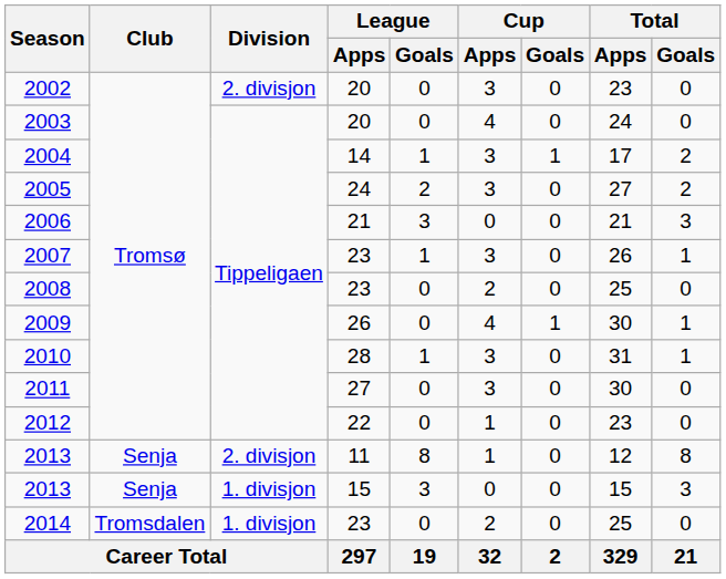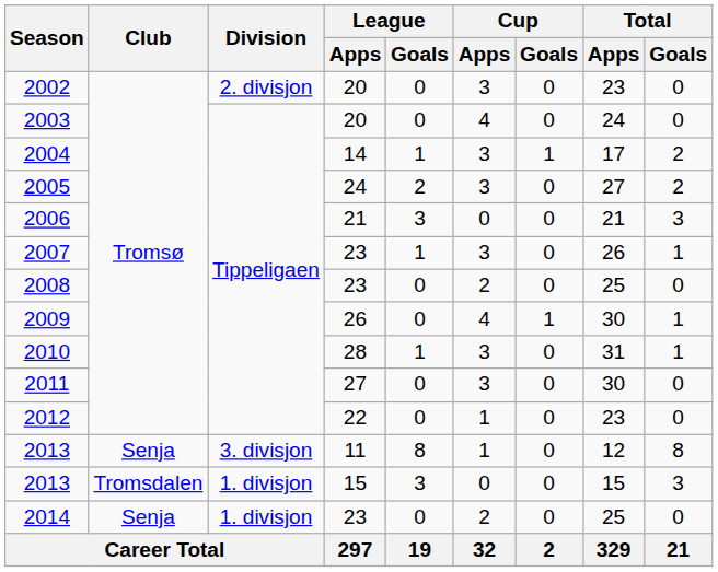 <table class="wikitable" style="text-align: center;">
 <tr>
 <th rowspan="2">Season</th>
 <th rowspan="2">Club</th>
 <th rowspan="2">Division</th>
 <th colspan="2">League</th>
 <th colspan="2">Cup</th>
 <th colspan="2">Total</th>
 </tr>
 <tr>
 <th>Apps</th>
 <th>Goals</th>
 <th>Apps</th>
 <th>Goals</th>
 <th>Apps</th>
 <th>Goals</th>
 </tr>
 <tr>
 <td><a href='#'>2002</a></td>
 <td rowspan="11" valign="center"><a href='#'>Tromsø</a></td>
 <td rowspan="1" valign="center"><a href='#'>2. divisjon</a></td>
 <td>20</td>
 <td>0</td>
 <td>3</td>
 <td>0</td>
 <td>23</td>
 <td>0</td>
 </tr>
 <tr>
 <td><a href='#'>2003</a></td>
 <td rowspan="10" valign="center"><a href='#'>Tippeligaen</a></td>
 <td>20</td>
 <td>0</td>
 <td>4</td>
 <td>0</td>
 <td>24</td>
 <td>0</td>
 </tr>
 <tr>
 <td><a href='#'>2004</a></td>
 <td>14</td>
 <td>1</td>
 <td>3</td>
 <td>1</td>
 <td>17</td>
 <td>2</td>
 </tr>
 <tr>
 <td><a href='#'>2005</a></td>
 <td>24</td>
 <td>2</td>
 <td>3</td>
 <td>0</td>
 <td>27</td>
 <td>2</td>
 </tr>
 <tr>
 <td><a href='#'>2006</a></td>
 <td>21</td>
 <td>3</td>
 <td>0</td>
 <td>0</td>
 <td>21</td>
 <td>3</td>
 </tr>
 <tr>
 <td><a href='#'>2007</a></td>
 <td>23</td>
 <td>1</td>
 <td>3</td>
 <td>0</td>
 <td>26</td>
 <td>1</td>
 </tr>
 <tr>
 <td><a href='#'>2008</a></td>
 <td>23</td>
 <td>0</td>
 <td>2</td>
 <td>0</td>
 <td>25</td>
 <td>0</td>
 </tr>
 <tr>
 <td><a href='#'>2009</a></td>
 <td>26</td>
 <td>0</td>
 <td>4</td>
 <td>1</td>
 <td>30</td>
 <td>1</td>
 </tr>
 <tr>
 <td><a href='#'>2010</a></td>
 <td>28</td>
 <td>1</td>
 <td>3</td>
 <td>0</td>
 <td>31</td>
 <td>1</td>
 </tr>
 <tr>
 <td><a href='#'>2011</a></td>
 <td>27</td>
 <td>0</td>
 <td>3</td>
 <td>0</td>
 <td>30</td>
 <td>0</td>
 </tr>
 <tr>
 <td><a href='#'>2012</a></td>
 <td>22</td>
 <td>0</td>
 <td>1</td>
 <td>0</td>
 <td>23</td>
 <td>0</td>
 </tr>
 <tr>
 <td><a href='#'>2013</a></td>
 <td rowspan="1" valign="center"><a href='#'>Senja</a></td>
-<td rowspan="1" valign="center"><a href='#'>2. divisjon</a></td>
+<td rowspan="1" valign="center"><a href='#'>3. divisjon</a></td>
 <td>11</td>
 <td>8</td>
 <td>1</td>
 <td>0</td>
 <td>12</td>
 <td>8</td>
 </tr>
 <tr>
 <td><a href='#'>2013</a></td>
-<td rowspan="1" valign="center"><a href='#'>Senja</a></td>
+<td rowspan=><a href='#'>Tromsdalen</a></td>
 <td rowspan="1" valign="center"><a href='#'>1. divisjon</a></td>
 <td>15</td>
 <td>3</td>
 <td>0</td>
 <td>0</td>
 <td>15</td>
 <td>3</td>
 </tr>
 <tr>
 <td><a href='#'>2014</a></td>
-<td rowspan=><a href='#'>Tromsdalen</a></td>
+<td rowspan="1" valign="center"><a href='#'>Senja</a></td>
 <td rowspan=><a href='#'>1. divisjon</a></td>
 <td>23</td>
 <td>0</td>
 <td>2</td>
 <td>0</td>
 <td>25</td>
 <td>0</td>
 </tr>
 <tr>
 <th colspan="3">Career Total</th>
 <th>297</th>
 <th>19</th>
 <th>32</th>
 <th>2</th>
 <th>329</th>
 <th>21</th>
 </tr>
 </table>
